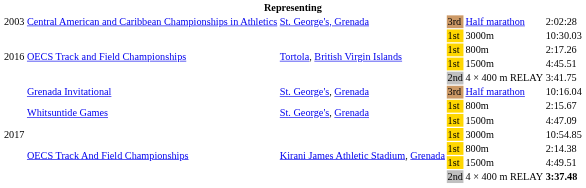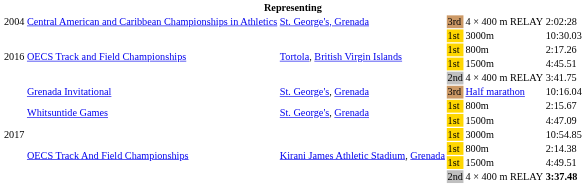 <table>
 <tr>
 <th colspan="6">Representing </th>
 </tr>
 <tr>
-<td rowspan=1>2003</td>
+<td rowspan=1>2004</td>
 <td><a href='#'>Central American and Caribbean Championships in Athletics</a></td>
 <td><a href='#'>St. George's, Grenada</a></td>
 <td bgcolor=cc9966>3rd</td>
-<td><a href='#'>Half marathon</a></td>
+<td>4 × 400 m RELAY</td>
 <td>2:02:28</td>
 </tr>
 <tr>
 <td rowspan=4>2016</td>
 <td rowspan=4><a href='#'>OECS Track and Field Championships</a></td>
 <td rowspan=4><a href='#'>Tortola</a>, <a href='#'>British Virgin Islands</a></td>
 <td bgcolor="Gold">1st</td>
 <td>3000m</td>
 <td>10:30.03</td>
 </tr>
 <tr>
 <td bgcolor="Gold">1st</td>
 <td>800m</td>
 <td>2:17.26</td>
 </tr>
 <tr>
 <td bgcolor="Gold">1st</td>
 <td>1500m</td>
 <td>4:45.51</td>
 </tr>
 <tr>
 <td bgcolor="SILVER">2nd</td>
 <td>4 × 400 m RELAY</td>
 <td>3:41.75 </td>
 </tr>
 <tr>
 <td rowspan=8>2017</td>
 <td><a href='#'>Grenada Invitational</a></td>
 <td><a href='#'>St. George's</a>, <a href='#'>Grenada</a></td>
 <td bgcolor= cc9966>3rd</td>
 <td><a href='#'>Half marathon</a></td>
 <td>10:16.04 </td>
 </tr>
 <tr>
 <td rowspan=2><a href='#'>Whitsuntide Games</a></td>
 <td rowspan=2><a href='#'>St. George's</a>, <a href='#'>Grenada</a></td>
 <td bgcolor="Gold">1st</td>
 <td>800m</td>
 <td>2:15.67</td>
 </tr>
 <tr>
 <td bgcolor="Gold">1st</td>
 <td>1500m</td>
 <td>4:47.09</td>
 </tr>
 <tr>
 <td rowspan=4><a href='#'>OECS Track And Field Championships</a></td>
 <td rowspan=4><a href='#'>Kirani James Athletic Stadium</a>, <a href='#'>Grenada</a></td>
 <td bgcolor="Gold">1st</td>
 <td>3000m</td>
 <td>10:54.85</td>
 </tr>
 <tr>
 <td bgcolor="Gold">1st</td>
 <td>800m</td>
 <td>2:14.38</td>
 </tr>
 <tr>
 <td bgcolor="Gold">1st</td>
 <td>1500m</td>
 <td>4:49.51</td>
 </tr>
 <tr>
 <td bgcolor="SILVER">2nd</td>
 <td>4 × 400 m RELAY</td>
 <td><strong>3:37.48</strong></td>
 </tr>
 <tr>
 </tr>
 </table>
